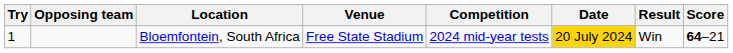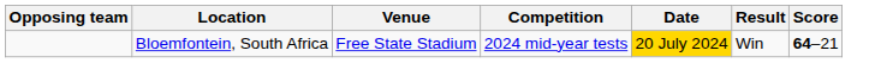 <table class="wikitable" style="font-size:100%">
 <tr>
-<th>Try</th>
 <th>Opposing team</th>
 <th>Location</th>
 <th>Venue</th>
 <th>Competition</th>
 <th>Date</th>
 <th>Result</th>
 <th>Score</th>
 </tr>
 <tr>
-<td>1</td>
 <td></td>
 <td><a href='#'>Bloemfontein</a>, South Africa</td>
 <td><a href='#'>Free State Stadium</a></td>
 <td><a href='#'>2024 mid-year tests</a></td>
 <td style="background: gold;">20 July 2024</td>
 <td>Win</td>
 <td><strong>64</strong>–21</td>
 </tr>
 </table>
